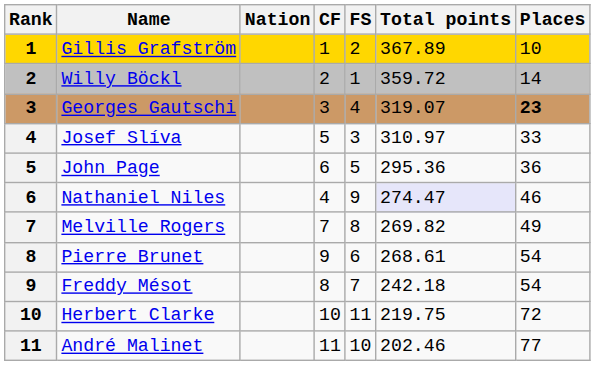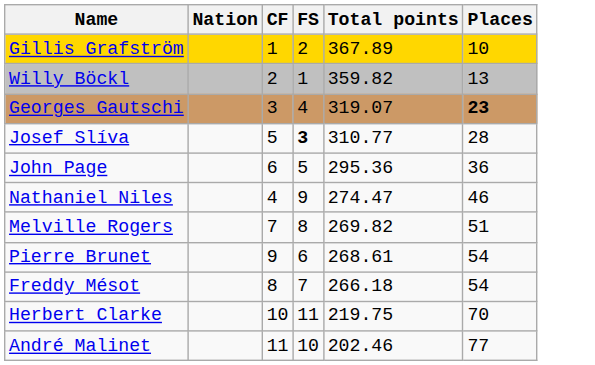 <table class=wikitable>
 <tr>
-<th>Rank</th>
 <th>Name</th>
 <th>Nation</th>
 <th>CF</th>
 <th>FS</th>
 <th>Total points</th>
 <th>Places</th>
 </tr>
 <tr bgcolor=gold>
-<td align=center><strong>1</strong></td>
 <td><a href='#'>Gillis Grafström</a></td>
 <td></td>
 <td>1</td>
 <td>2</td>
 <td>367.89</td>
 <td>10</td>
 </tr>
 <tr bgcolor=silver>
-<td align=center><strong>2</strong></td>
 <td><a href='#'>Willy Böckl</a></td>
 <td></td>
 <td>2</td>
 <td>1</td>
-<td>359.72</td>
-<td>14</td>
+<td>359.82</td>
+<td>13</td>
 </tr>
 <tr bgcolor=cc9966>
-<td align=center><strong>3</strong></td>
 <td><a href='#'>Georges Gautschi</a></td>
 <td></td>
 <td>3</td>
 <td>4</td>
 <td>319.07</td>
 <td><strong>23</strong></td>
 </tr>
 <tr>
-<th>4</th>
 <td><a href='#'>Josef Slíva</a></td>
 <td></td>
 <td>5</td>
-<td>3</td>
-<td>310.97</td>
-<td>33</td>
+<td><strong>3</strong></td>
+<td>310.77</td>
+<td>28</td>
 </tr>
 <tr>
-<th>5</th>
 <td><a href='#'>John Page</a></td>
 <td></td>
 <td>6</td>
 <td>5</td>
 <td>295.36</td>
 <td>36</td>
 </tr>
 <tr>
-<th>6</th>
 <td><a href='#'>Nathaniel Niles</a></td>
 <td></td>
 <td>4</td>
 <td>9</td>
-<td style="background: lavender;">274.47</td>
+<td>274.47</td>
 <td>46</td>
 </tr>
 <tr>
-<th>7</th>
 <td><a href='#'>Melville Rogers</a></td>
 <td></td>
 <td>7</td>
 <td>8</td>
 <td>269.82</td>
-<td>49</td>
+<td>51</td>
 </tr>
 <tr>
-<th>8</th>
 <td><a href='#'>Pierre Brunet</a></td>
 <td></td>
 <td>9</td>
 <td>6</td>
 <td>268.61</td>
 <td>54</td>
 </tr>
 <tr>
-<th>9</th>
 <td><a href='#'>Freddy Mésot</a></td>
 <td></td>
 <td>8</td>
 <td>7</td>
-<td>242.18</td>
+<td>266.18</td>
 <td>54</td>
 </tr>
 <tr>
-<th>10</th>
 <td><a href='#'>Herbert Clarke</a></td>
 <td></td>
 <td>10</td>
 <td>11</td>
 <td>219.75</td>
-<td>72</td>
+<td>70</td>
 </tr>
 <tr>
-<th>11</th>
 <td><a href='#'>André Malinet</a></td>
 <td></td>
 <td>11</td>
 <td>10</td>
 <td>202.46</td>
 <td>77</td>
 </tr>
 </table>
